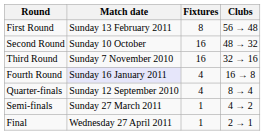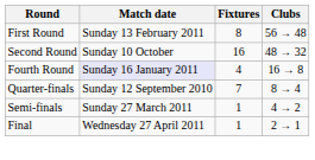 <table class="wikitable" style="text-align: center">
 <tr>
 <th>Round</th>
 <th>Match date</th>
 <th>Fixtures</th>
 <th>Clubs</th>
 </tr>
 <tr>
 <td align=left>First Round</td>
 <td align=left>Sunday 13 February 2011</td>
 <td>8</td>
 <td>56 → 48</td>
 </tr>
 <tr>
 <td align=left>Second Round</td>
 <td align=left>Sunday 10 October</td>
 <td>16</td>
 <td>48 → 32</td>
 </tr>
 <tr>
-<td align=left>Third Round</td>
-<td align=left>Sunday 7 November 2010</td>
-<td>16</td>
-<td>32 → 16</td>
-</tr>
-<tr>
 <td align=left>Fourth Round</td>
 <td align=left style="background: lavender;">Sunday 16 January 2011</td>
 <td>4</td>
 <td>16 → 8</td>
 </tr>
 <tr>
 <td align=left>Quarter-finals</td>
 <td align=left>Sunday 12 September 2010</td>
-<td>4</td>
+<td>7</td>
 <td>8 → 4</td>
 </tr>
 <tr>
 <td align=left>Semi-finals</td>
 <td align=left>Sunday 27 March 2011</td>
 <td>1</td>
 <td>4 → 2</td>
 </tr>
 <tr>
 <td align=left>Final</td>
 <td align=left>Wednesday 27 April 2011</td>
 <td>1</td>
 <td>2 → 1</td>
 </tr>
 </table>
